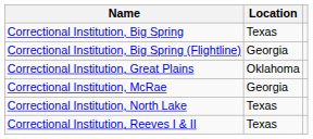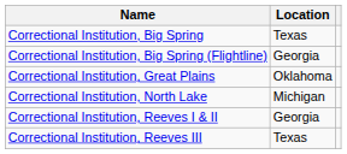 <table class="wikitable sortable">
 <tr>
 <th>Name</th>
 <th>Location</th>
 <th class="unsortable"></th>
 </tr>
 <tr>
 <td><a href='#'>Correctional Institution, Big Spring</a></td>
 <td>Texas</td>
 <td align="center"></td>
 </tr>
 <tr>
 <td><a href='#'>Correctional Institution, Big Spring (Flightline)</a></td>
 <td>Georgia</td>
 <td align="center"></td>
 </tr>
 <tr>
 <td><a href='#'>Correctional Institution, Great Plains</a></td>
 <td>Oklahoma</td>
 <td align="center"></td>
 </tr>
 <tr>
-<td><a href='#'>Correctional Institution, McRae</a></td>
+<td><a href='#'>Correctional Institution, North Lake</a></td>
+<td>Michigan</td>
+<td align="center"></td>
+</tr>
+<tr>
+<td><a href='#'>Correctional Institution, Reeves I & II</a></td>
 <td>Georgia</td>
 <td align="center"></td>
 </tr>
 <tr>
-<td><a href='#'>Correctional Institution, North Lake</a></td>
-<td>Texas</td>
-<td align="center"></td>
-</tr>
-<tr>
-<td><a href='#'>Correctional Institution, Reeves I & II</a></td>
+<td><a href='#'>Correctional Institution, Reeves III</a></td>
 <td>Texas</td>
 <td align="center"></td>
 </tr>
 </table>
